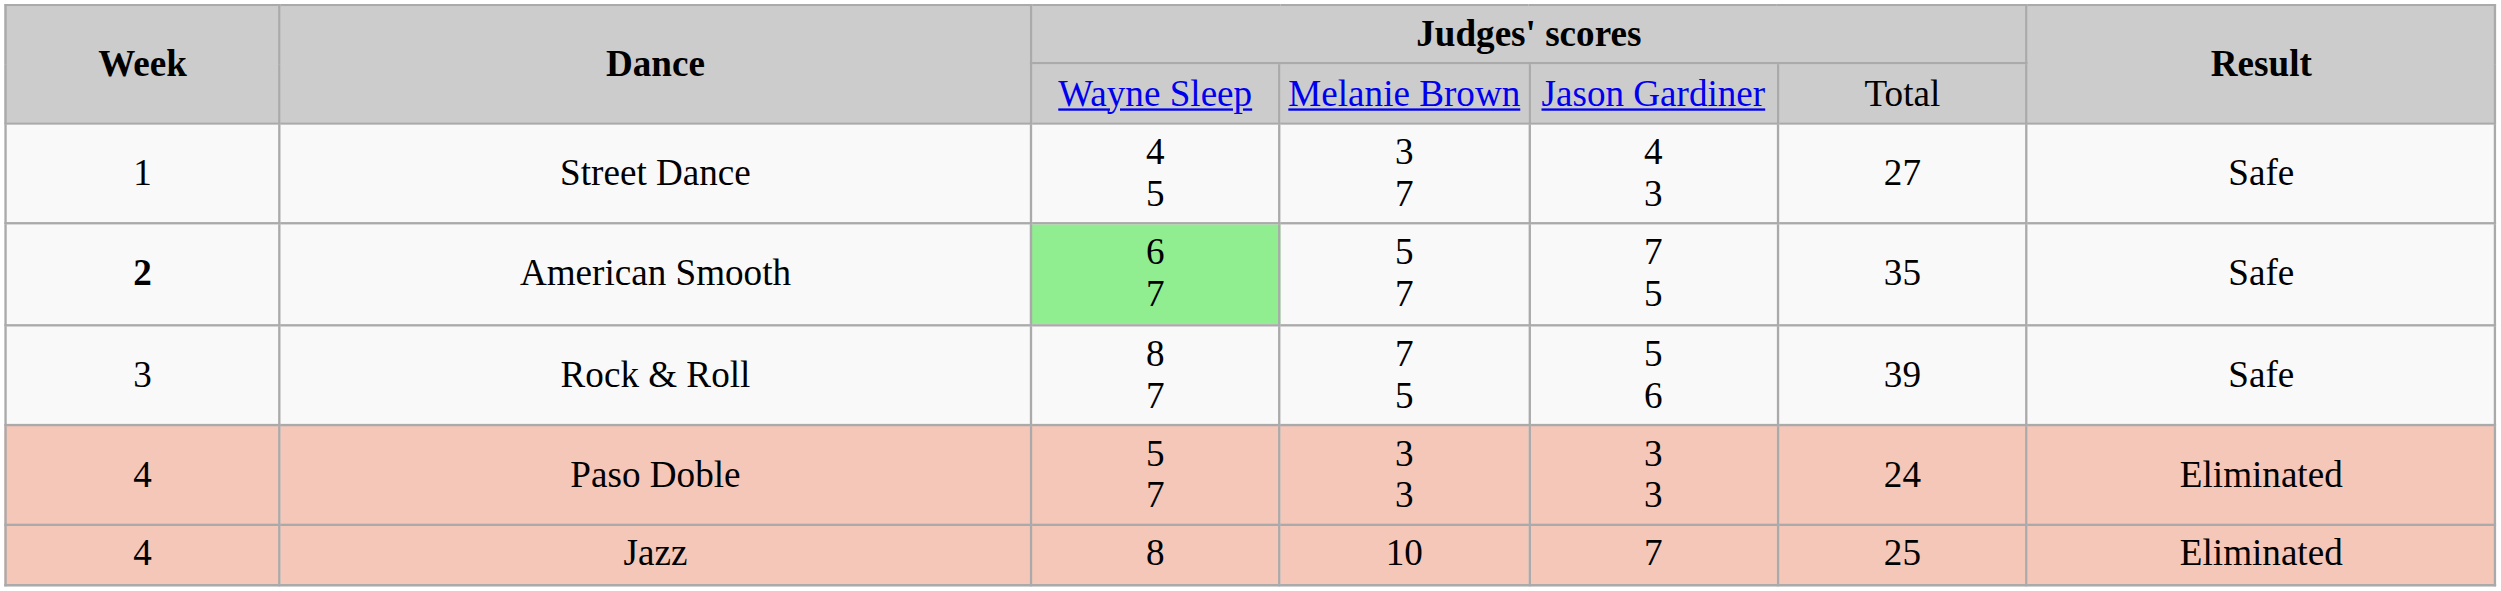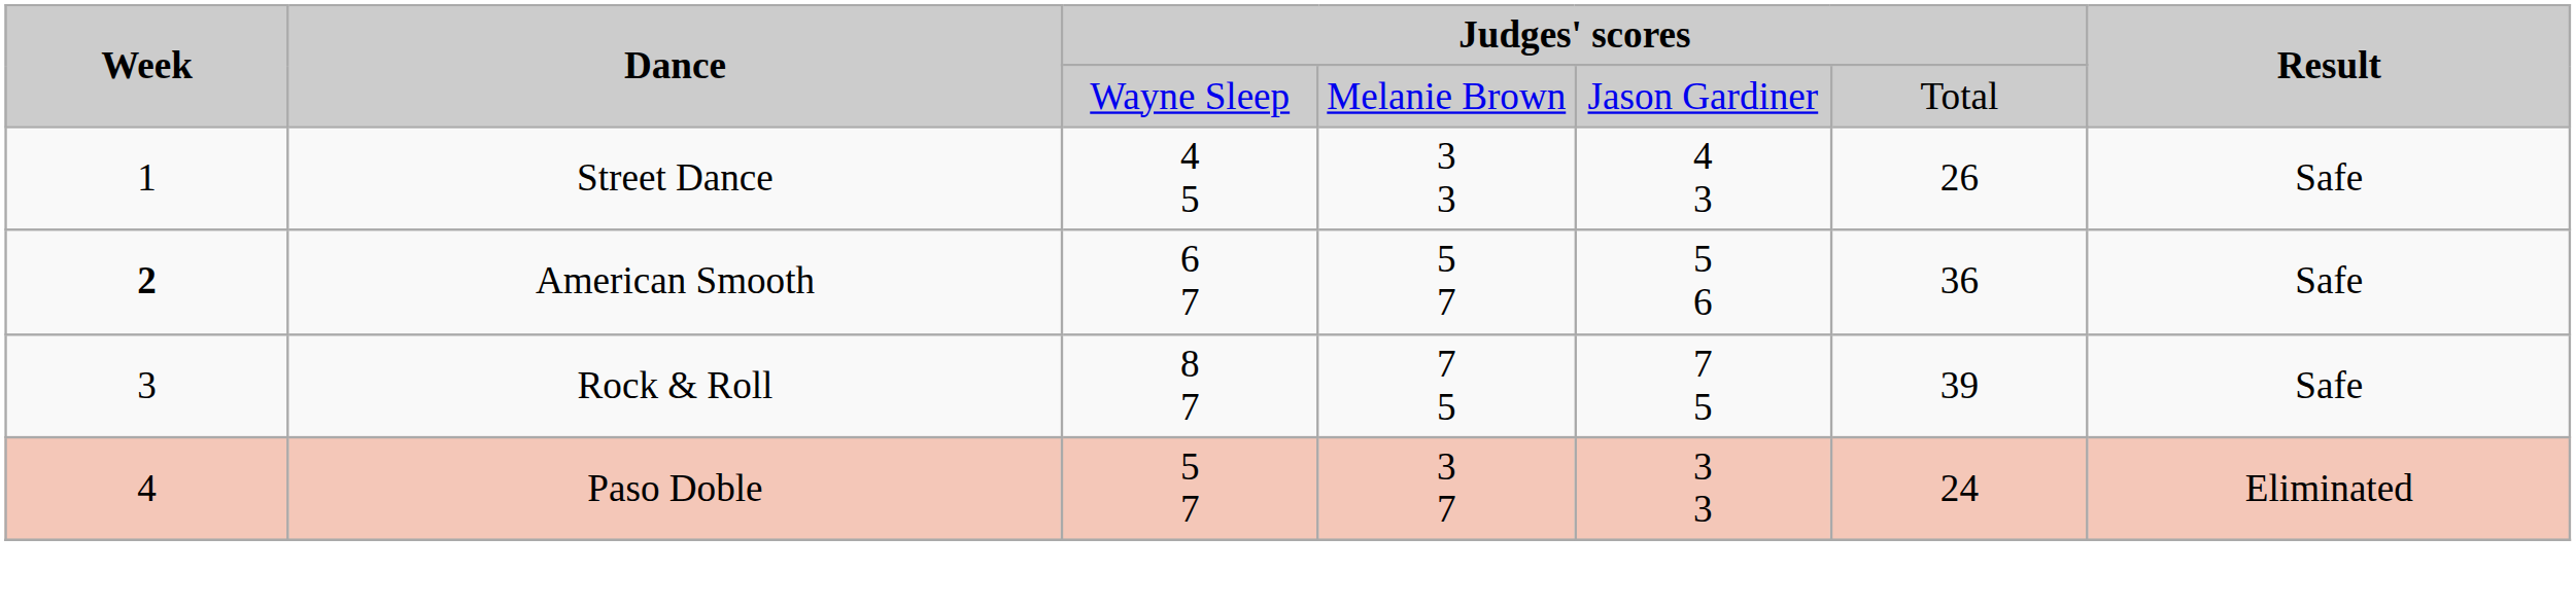 <table class="wikitable" style="margin:auto;">
 <tr style="text-align:Center; background:#ccc;">
 <td rowspan="2"><strong>Week</strong></td>
 <td rowspan="2"><strong>Dance</strong></td>
 <td colspan="4"><strong>Judges' scores</strong></td>
 <td rowspan="2"><strong>Result</strong></td>
 </tr>
 <tr style="text-align:center; background:#ccc;">
 <td style="width:10%; "><a href='#'>Wayne Sleep</a></td>
 <td style="width:10%; "><a href='#'>Melanie Brown</a></td>
 <td style="width:10%; "><a href='#'>Jason Gardiner</a></td>
 <td style="width:10%; ">Total</td>
 </tr>
 <tr style="text-align:center">
 <td>1</td>
 <td>Street Dance</td>
 <td>4<br>5</td>
-<td>3<br>7</td>
+<td>3<br>3</td>
 <td>4<br>3</td>
-<td>27</td>
+<td>26</td>
 <td>Safe</td>
 </tr>
 <tr style="text-align:center">
 <td><strong>2</strong></td>
 <td>American Smooth</td>
-<td style="background: lightgreen;">6<br>7</td>
+<td>6<br>7</td>
 <td>5<br>7</td>
-<td>7<br>5</td>
-<td>35</td>
+<td>5<br>6</td>
+<td>36</td>
 <td>Safe</td>
 </tr>
 <tr style="text-align:center">
 <td>3</td>
 <td>Rock & Roll</td>
 <td>8<br>7</td>
 <td>7<br>5</td>
-<td>5<br>6</td>
+<td>7<br>5</td>
 <td>39</td>
 <td>Safe</td>
 </tr>
 <tr style="text-align:center; background:#f4c7b8;">
 <td>4</td>
 <td>Paso Doble</td>
 <td>5<br>7</td>
-<td>3<br>3</td>
+<td>3<br>7</td>
 <td>3<br>3</td>
 <td>24</td>
-<td>Eliminated</td>
-</tr>
-<tr style="text-align:center; background:#f4c7b8;">
-<td>4</td>
-<td>Jazz</td>
-<td>8</td>
-<td>10</td>
-<td>7</td>
-<td>25</td>
 <td>Eliminated</td>
 </tr>
 <tr>
 </tr>
 </table>
